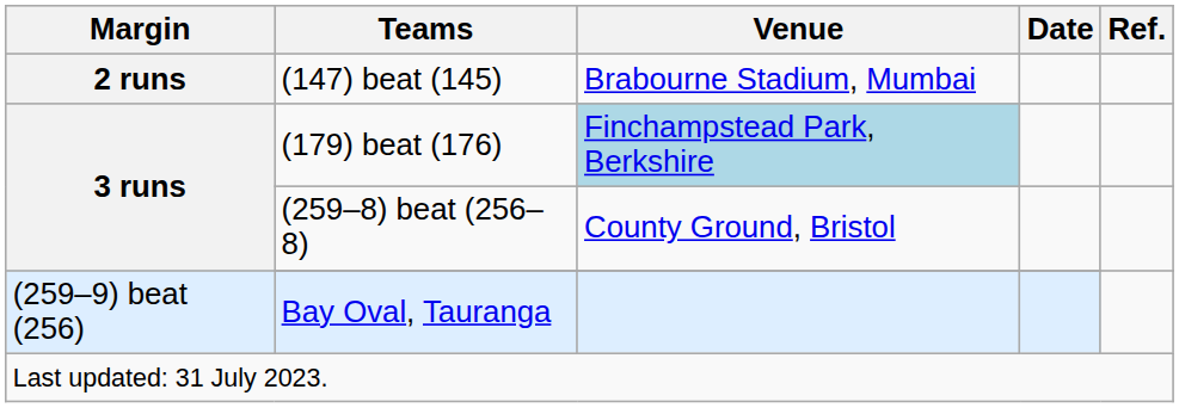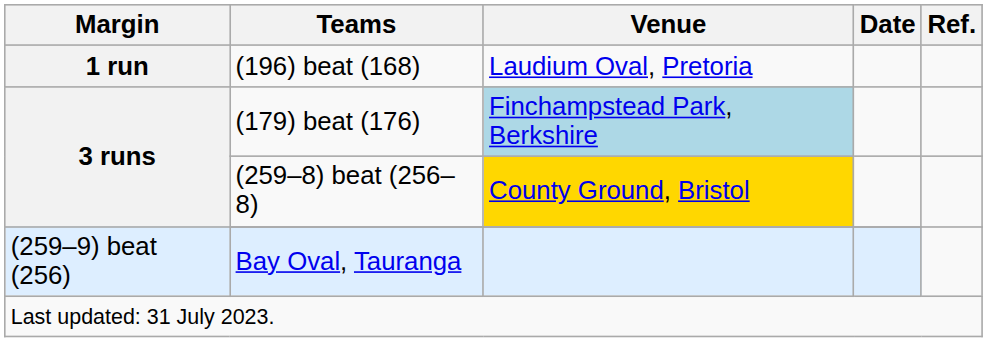 <table class="wikitable">
 <tr>
 <th>Margin</th>
 <th>Teams</th>
 <th>Venue</th>
 <th>Date</th>
 <th>Ref.</th>
 </tr>
 <tr>
-<th>2 runs</th>
-<td> (147) beat  (145)</td>
-<td><a href='#'>Brabourne Stadium</a>, <a href='#'>Mumbai</a></td>
+<th>1 run</th>
+<td> (196) beat  (168)</td>
+<td><a href='#'>Laudium Oval</a>, <a href='#'>Pretoria</a></td>
 <td></td>
 <td></td>
 </tr>
 <tr>
 <th rowspan=3>3 runs</th>
 <td> (179) beat  (176)</td>
 <td style="background: lightblue;"><a href='#'>Finchampstead Park</a>, <a href='#'>Berkshire</a></td>
 <td></td>
 <td></td>
 </tr>
 <tr>
 <td> (259–8) beat  (256–8)</td>
-<td><a href='#'>County Ground</a>, <a href='#'>Bristol</a></td>
+<td style="background: gold;"><a href='#'>County Ground</a>, <a href='#'>Bristol</a></td>
 <td></td>
 <td></td>
 </tr>
 <tr>
 </tr>
 <tr style="background-color:#def;">
 <td> (259–9) beat  (256)</td>
 <td><a href='#'>Bay Oval</a>, <a href='#'>Tauranga</a></td>
 <td></td>
 <td></td>
 </tr>
 <tr>
 <td colspan="5"><small>Last updated: 31 July 2023.</small></td>
 </tr>
 </table>
